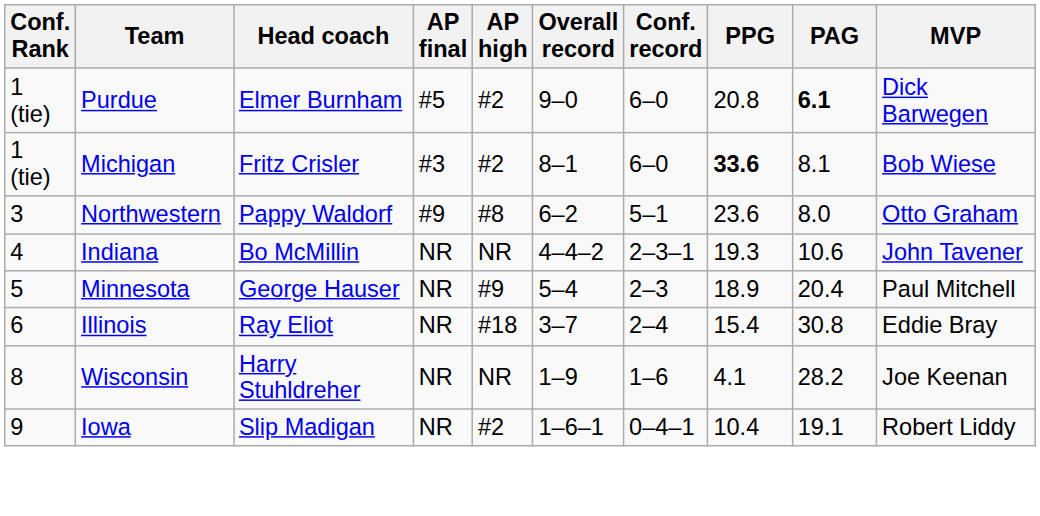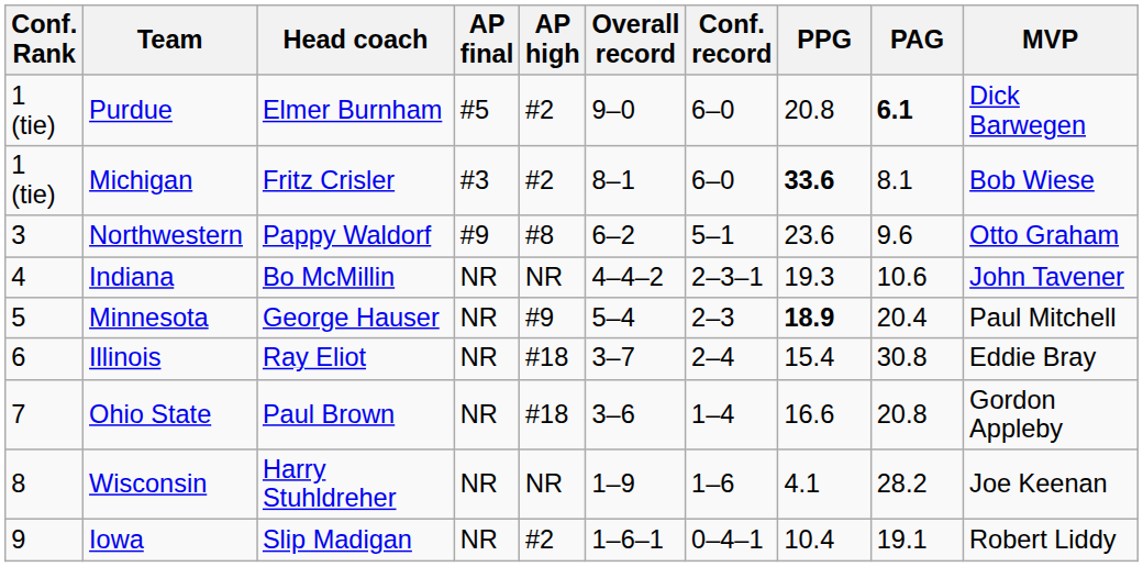 <table class="sortable wikitable">
 <tr>
 <th width="25">Conf. Rank</th>
 <th width="100">Team</th>
 <th width="115">Head coach</th>
 <th width="25">AP final</th>
 <th width="25">AP high</th>
 <th width="50">Overall record</th>
 <th width="50">Conf. record</th>
 <th width="50">PPG</th>
 <th width="50">PAG</th>
 <th width="100">MVP</th>
 </tr>
 <tr align="left" bgcolor="">
 <td>1 (tie)</td>
 <td><a href='#'>Purdue</a></td>
 <td><a href='#'>Elmer Burnham</a></td>
 <td>#5</td>
 <td>#2</td>
 <td>9–0</td>
 <td>6–0</td>
 <td>20.8</td>
 <td><strong>6.1</strong></td>
 <td><a href='#'>Dick Barwegen</a></td>
 </tr>
 <tr align="left" bgcolor="">
 <td>1 (tie)</td>
 <td><a href='#'>Michigan</a></td>
 <td><a href='#'>Fritz Crisler</a></td>
 <td>#3</td>
 <td>#2</td>
 <td>8–1</td>
 <td>6–0</td>
 <td><strong>33.6</strong></td>
 <td>8.1</td>
 <td><a href='#'>Bob Wiese</a></td>
 </tr>
 <tr align="left" bgcolor="">
 <td>3</td>
 <td><a href='#'>Northwestern</a></td>
 <td><a href='#'>Pappy Waldorf</a></td>
 <td>#9</td>
 <td>#8</td>
 <td>6–2</td>
 <td>5–1</td>
 <td>23.6</td>
-<td>8.0</td>
+<td>9.6</td>
 <td><a href='#'>Otto Graham</a></td>
 </tr>
 <tr align="left" bgcolor="">
 <td>4</td>
 <td><a href='#'>Indiana</a></td>
 <td><a href='#'>Bo McMillin</a></td>
 <td>NR</td>
 <td>NR</td>
 <td>4–4–2</td>
 <td>2–3–1</td>
 <td>19.3</td>
 <td>10.6</td>
 <td><a href='#'>John Tavener</a></td>
 </tr>
 <tr align="left" bgcolor="">
 <td>5</td>
 <td><a href='#'>Minnesota</a></td>
 <td><a href='#'>George Hauser</a></td>
 <td>NR</td>
 <td>#9</td>
 <td>5–4</td>
 <td>2–3</td>
-<td>18.9</td>
+<td><strong>18.9</strong></td>
 <td>20.4</td>
 <td>Paul Mitchell</td>
 </tr>
 <tr align="left" bgcolor="">
 <td>6</td>
 <td><a href='#'>Illinois</a></td>
 <td><a href='#'>Ray Eliot</a></td>
 <td>NR</td>
 <td>#18</td>
 <td>3–7</td>
 <td>2–4</td>
 <td>15.4</td>
 <td>30.8</td>
 <td>Eddie Bray</td>
+</tr>
+<tr align="left" bgcolor="">
+<td>7</td>
+<td><a href='#'>Ohio State</a></td>
+<td><a href='#'>Paul Brown</a></td>
+<td>NR</td>
+<td>#18</td>
+<td>3–6</td>
+<td>1–4</td>
+<td>16.6</td>
+<td>20.8</td>
+<td>Gordon Appleby</td>
 </tr>
 <tr align="left" bgcolor="">
 <td>8</td>
 <td><a href='#'>Wisconsin</a></td>
 <td><a href='#'>Harry Stuhldreher</a></td>
 <td>NR</td>
 <td>NR</td>
 <td>1–9</td>
 <td>1–6</td>
 <td>4.1</td>
 <td>28.2</td>
 <td>Joe Keenan</td>
 </tr>
 <tr align="left" bgcolor="">
 <td>9</td>
 <td><a href='#'>Iowa</a></td>
 <td><a href='#'>Slip Madigan</a></td>
 <td>NR</td>
 <td>#2</td>
 <td>1–6–1</td>
 <td>0–4–1</td>
 <td>10.4</td>
 <td>19.1</td>
 <td>Robert Liddy</td>
 </tr>
 </table>
